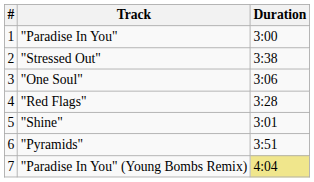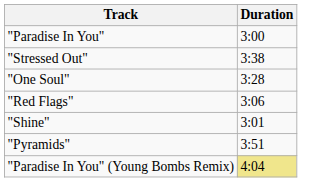 <table class="wikitable">
 <tr>
-<th>#</th>
 <th>Track</th>
 <th>Duration</th>
 </tr>
 <tr>
-<td>1</td>
 <td>"Paradise In You"</td>
 <td>3:00</td>
 </tr>
 <tr>
-<td>2</td>
 <td>"Stressed Out"</td>
 <td>3:38</td>
 </tr>
 <tr>
-<td>3</td>
 <td>"One Soul"</td>
+<td>3:28</td>
+</tr>
+<tr>
+<td>"Red Flags"</td>
 <td>3:06</td>
 </tr>
 <tr>
-<td>4</td>
-<td>"Red Flags"</td>
-<td>3:28</td>
-</tr>
-<tr>
-<td>5</td>
 <td>"Shine"</td>
 <td>3:01</td>
 </tr>
 <tr>
-<td>6</td>
 <td>"Pyramids"</td>
 <td>3:51</td>
 </tr>
 <tr>
-<td>7</td>
 <td>"Paradise In You" (Young Bombs Remix)</td>
 <td style="background: khaki;">4:04</td>
 </tr>
 </table>
